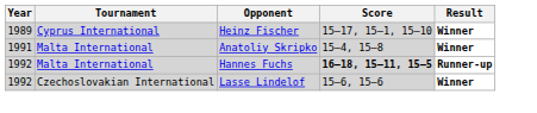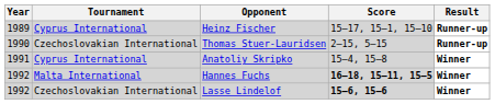 <table class="sortable wikitable" style="font-size:90%;">
 <tr>
 <th>Year</th>
 <th>Tournament</th>
 <th>Opponent</th>
 <th>Score</th>
 <th>Result</th>
 </tr>
 <tr style="background:#D5D5D5">
 <td align="center">1989</td>
 <td align="left"><a href='#'>Cyprus International</a></td>
 <td align="left"> <a href='#'>Heinz Fischer</a></td>
 <td align="left">15–17, 15–1, 15–10</td>
-<td style="text-align:left; background:white"><strong> Winner</strong></td>
+<td style="text-align:left; background:white"> <strong>Runner-up</strong></td>
+</tr>
+<tr style="background:#D5D5D5">
+<td align="center">1990</td>
+<td align="left">Czechoslovakian International</td>
+<td align="left"> <a href='#'>Thomas Stuer-Lauridsen</a></td>
+<td align="left">2–15, 5–15</td>
+<td style="text-align:left; background:white"> <strong>Runner-up</strong></td>
 </tr>
 <tr style="background:#D5D5D5">
 <td align="center">1991</td>
-<td align="left"><a href='#'>Malta International</a></td>
+<td align="left"><a href='#'>Cyprus International</a></td>
 <td align="left"> <a href='#'>Anatoliy Skripko</a></td>
 <td align="left">15–4, 15–8</td>
 <td style="text-align:left; background:white"><strong> Winner</strong></td>
 </tr>
 <tr style="background:#D5D5D5">
 <td align="center">1992</td>
 <td align="left"><a href='#'>Malta International</a></td>
 <td align="left"> <a href='#'>Hannes Fuchs</a></td>
 <td align="left"><strong>16–18, 15–11, 15–5</strong></td>
-<td style="text-align:left; background:white"> <strong>Runner-up</strong></td>
+<td style="text-align:left; background:white"><strong> Winner</strong></td>
 </tr>
 <tr style="background:#D5D5D5">
 <td align="center">1992</td>
 <td align="left">Czechoslovakian International</td>
 <td align="left"> <a href='#'>Lasse Lindelof</a></td>
-<td align="left">15–6, 15–6</td>
+<td align="left"><strong>15–6, 15–6</strong></td>
 <td style="text-align:left; background:white"><strong> Winner</strong></td>
 </tr>
 </table>
